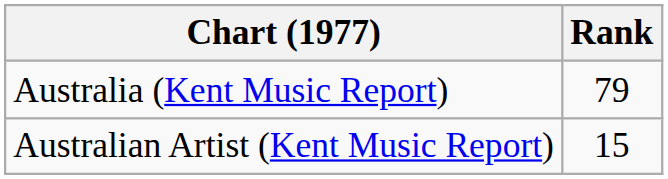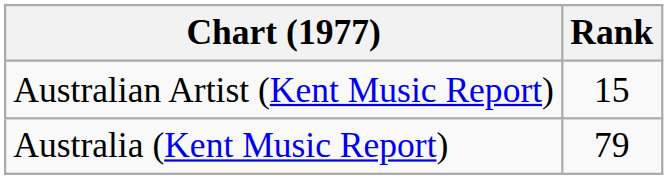 <table class="wikitable">
 <tr>
 <th>Chart (1977)</th>
 <th>Rank</th>
 </tr>
 <tr>
+<td>Australian Artist (<a href='#'>Kent Music Report</a>)</td>
+<td style="text-align:center;">15</td>
+</tr>
+<tr>
 <td>Australia (<a href='#'>Kent Music Report</a>)</td>
 <td style="text-align:center;">79</td>
 </tr>
-<tr>
-<td>Australian Artist (<a href='#'>Kent Music Report</a>)</td>
-<td style="text-align:center;">15</td>
-</tr>
 </table>
